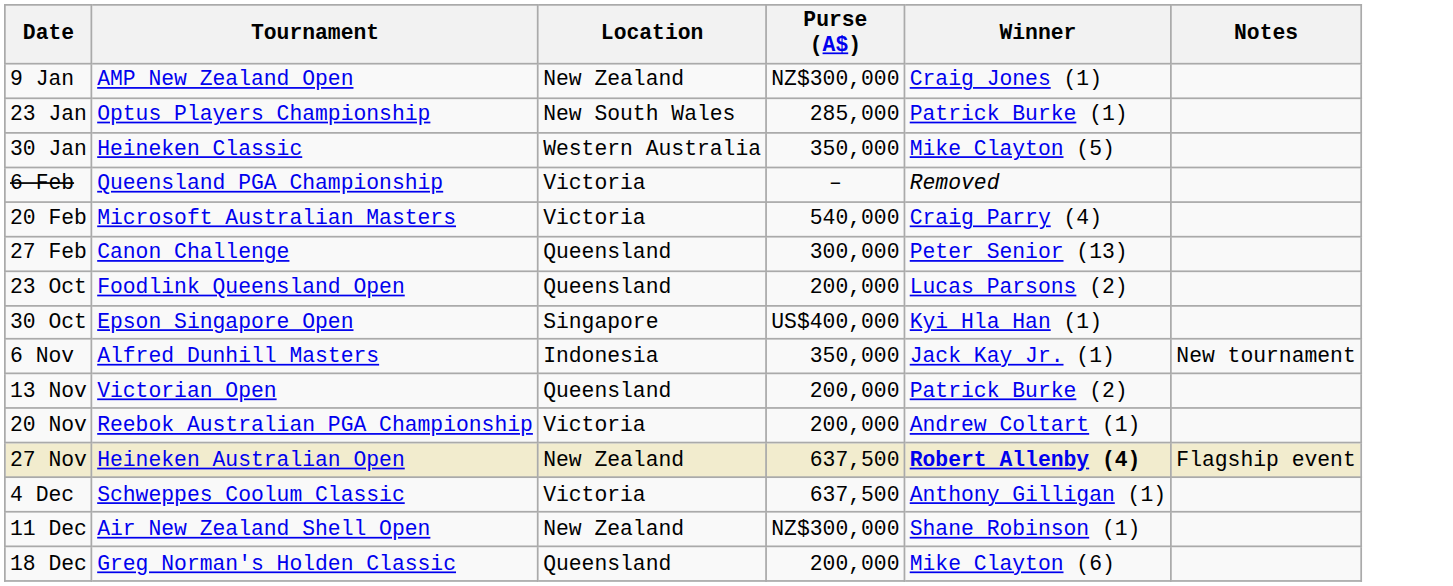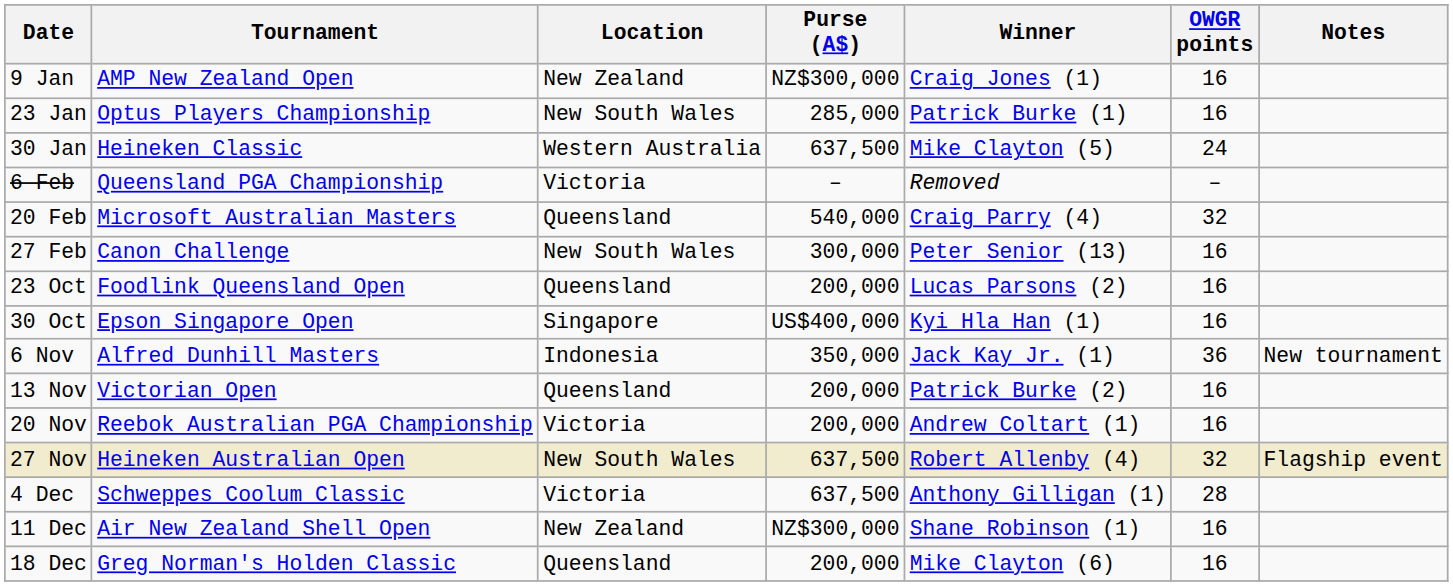 <table class="wikitable" style="font-size:95%">
 <tr>
 <th>Date</th>
 <th>Tournament</th>
 <th>Location</th>
 <th>Purse<br>(<a href='#'>A$</a>)</th>
 <th>Winner</th>
+<th><a href='#'>OWGR</a><br>points</th>
 <th>Notes</th>
 </tr>
 <tr>
 <td>9 Jan</td>
 <td><a href='#'>AMP New Zealand Open</a></td>
 <td>New Zealand</td>
 <td align=right>NZ$300,000</td>
 <td> <a href='#'>Craig Jones</a> (1)</td>
+<td align=center>16</td>
 <td></td>
 </tr>
 <tr>
 <td>23 Jan</td>
 <td><a href='#'>Optus Players Championship</a></td>
 <td>New South Wales</td>
 <td align=right>285,000</td>
 <td> <a href='#'>Patrick Burke</a> (1)</td>
+<td align=center>16</td>
 <td></td>
 </tr>
 <tr>
 <td>30 Jan</td>
 <td><a href='#'>Heineken Classic</a></td>
 <td>Western Australia</td>
-<td align=right>350,000</td>
+<td align=right>637,500</td>
 <td> <a href='#'>Mike Clayton</a> (5)</td>
+<td align=center>24</td>
 <td></td>
 </tr>
 <tr>
 <td><s>6 Feb</s></td>
 <td><a href='#'>Queensland PGA Championship</a></td>
 <td>Victoria</td>
 <td align=center>–</td>
 <td><em>Removed</em></td>
+<td align=center>–</td>
 <td></td>
 </tr>
 <tr>
 <td>20 Feb</td>
 <td><a href='#'>Microsoft Australian Masters</a></td>
-<td>Victoria</td>
+<td>Queensland</td>
 <td align=right>540,000</td>
 <td> <a href='#'>Craig Parry</a> (4)</td>
+<td align=center>32</td>
 <td></td>
 </tr>
 <tr>
 <td>27 Feb</td>
 <td><a href='#'>Canon Challenge</a></td>
-<td>Queensland</td>
+<td>New South Wales</td>
 <td align=right>300,000</td>
 <td> <a href='#'>Peter Senior</a> (13)</td>
+<td align=center>16</td>
 <td></td>
 </tr>
 <tr>
 <td>23 Oct</td>
 <td><a href='#'>Foodlink Queensland Open</a></td>
 <td>Queensland</td>
 <td align=right>200,000</td>
 <td> <a href='#'>Lucas Parsons</a> (2)</td>
+<td align=center>16</td>
 <td></td>
 </tr>
 <tr>
 <td>30 Oct</td>
 <td><a href='#'>Epson Singapore Open</a></td>
 <td>Singapore</td>
 <td align=right>US$400,000</td>
 <td> <a href='#'>Kyi Hla Han</a> (1)</td>
+<td align=center>16</td>
 <td></td>
 </tr>
 <tr>
 <td>6 Nov</td>
 <td><a href='#'>Alfred Dunhill Masters</a></td>
 <td>Indonesia</td>
 <td align=right>350,000</td>
 <td> <a href='#'>Jack Kay Jr.</a> (1)</td>
+<td align=center>36</td>
 <td>New tournament</td>
 </tr>
 <tr>
 <td>13 Nov</td>
 <td><a href='#'>Victorian Open</a></td>
 <td>Queensland</td>
 <td align=right>200,000</td>
 <td> <a href='#'>Patrick Burke</a> (2)</td>
+<td align=center>16</td>
 <td></td>
 </tr>
 <tr>
 <td>20 Nov</td>
 <td><a href='#'>Reebok Australian PGA Championship</a></td>
 <td>Victoria</td>
 <td align=right>200,000</td>
 <td> <a href='#'>Andrew Coltart</a> (1)</td>
+<td align=center>16</td>
 <td></td>
 </tr>
 <tr style="background:#f2ecce;">
 <td>27 Nov</td>
 <td><a href='#'>Heineken Australian Open</a></td>
-<td>New Zealand</td>
+<td>New South Wales</td>
 <td align=right>637,500</td>
-<td><strong> <a href='#'>Robert Allenby</a> (4)</strong></td>
+<td> <a href='#'>Robert Allenby</a> (4)</td>
+<td align=center>32</td>
 <td>Flagship event</td>
 </tr>
 <tr>
 <td>4 Dec</td>
 <td><a href='#'>Schweppes Coolum Classic</a></td>
 <td>Victoria</td>
 <td align=right>637,500</td>
 <td> <a href='#'>Anthony Gilligan</a> (1)</td>
+<td align=center>28</td>
 <td></td>
 </tr>
 <tr>
 <td>11 Dec</td>
 <td><a href='#'>Air New Zealand Shell Open</a></td>
 <td>New Zealand</td>
 <td align=right>NZ$300,000</td>
 <td> <a href='#'>Shane Robinson</a> (1)</td>
+<td align=center>16</td>
 <td></td>
 </tr>
 <tr>
 <td>18 Dec</td>
 <td><a href='#'>Greg Norman's Holden Classic</a></td>
 <td>Queensland</td>
 <td align=right>200,000</td>
 <td> <a href='#'>Mike Clayton</a> (6)</td>
+<td align=center>16</td>
 <td></td>
 </tr>
 </table>
